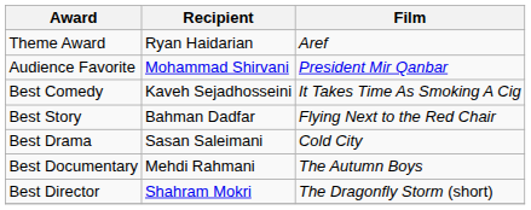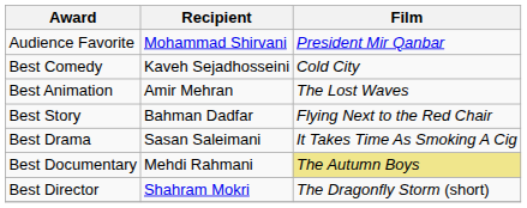 <table class="wikitable">
 <tr>
 <th>Award</th>
 <th>Recipient</th>
 <th>Film</th>
-</tr>
-<tr>
-<td>Theme Award</td>
-<td>Ryan Haidarian</td>
-<td><em>Aref</em></td>
 </tr>
 <tr>
 <td>Audience Favorite</td>
 <td><a href='#'>Mohammad Shirvani</a></td>
 <td><em><a href='#'>President Mir Qanbar</a></em></td>
 </tr>
 <tr>
 <td>Best Comedy</td>
 <td>Kaveh Sejadhosseini</td>
-<td><em>It Takes Time As Smoking A Cig</em></td>
+<td><em>Cold City</em></td>
+</tr>
+<tr>
+<td>Best Animation</td>
+<td>Amir Mehran</td>
+<td><em>The Lost Waves</em></td>
 </tr>
 <tr>
 <td>Best Story</td>
 <td>Bahman Dadfar</td>
 <td><em>Flying Next to the Red Chair</em></td>
 </tr>
 <tr>
 <td>Best Drama</td>
 <td>Sasan Saleimani</td>
-<td><em>Cold City</em></td>
+<td><em>It Takes Time As Smoking A Cig</em></td>
 </tr>
 <tr>
 <td>Best Documentary</td>
 <td>Mehdi Rahmani</td>
-<td><em>The Autumn Boys</em></td>
+<td style="background: khaki;"><em>The Autumn Boys</em></td>
 </tr>
 <tr>
 <td>Best Director</td>
 <td><a href='#'>Shahram Mokri</a></td>
 <td><em>The Dragonfly Storm</em> (short)</td>
 </tr>
 <tr>
 </tr>
 </table>
